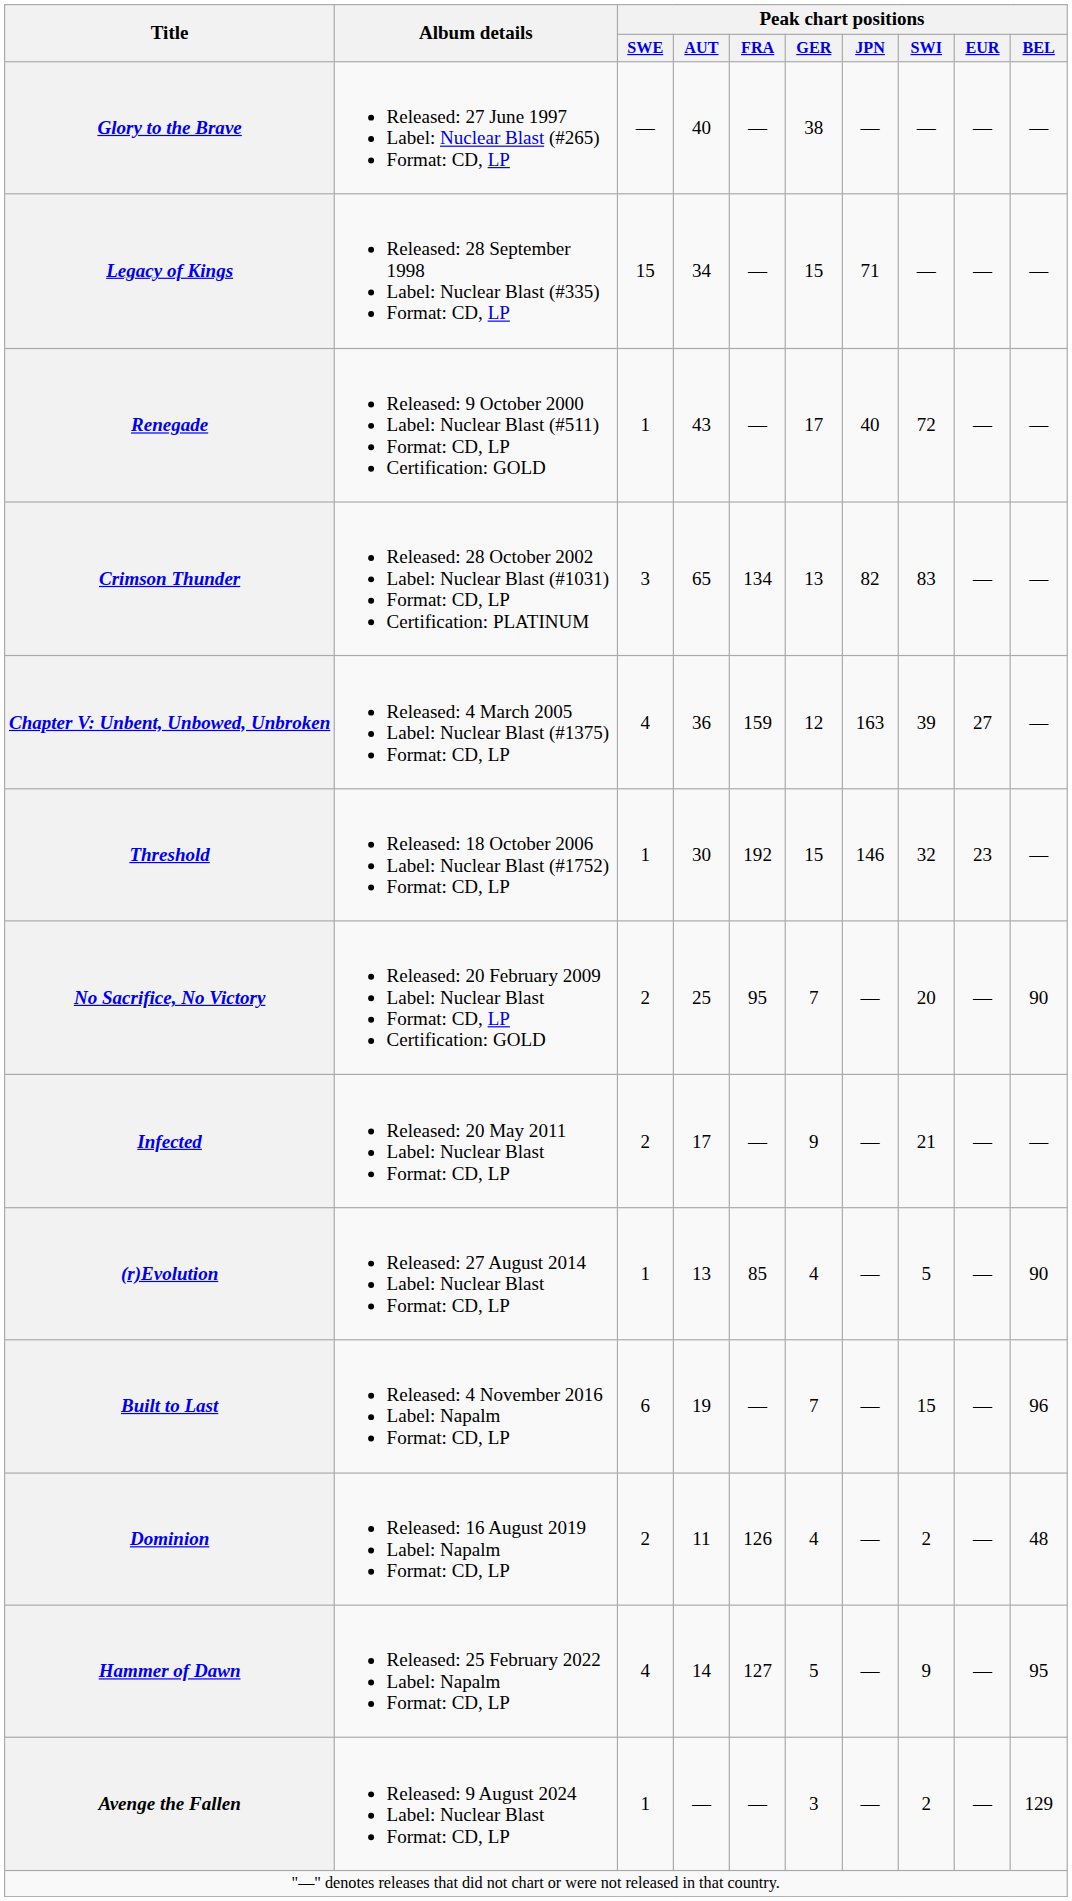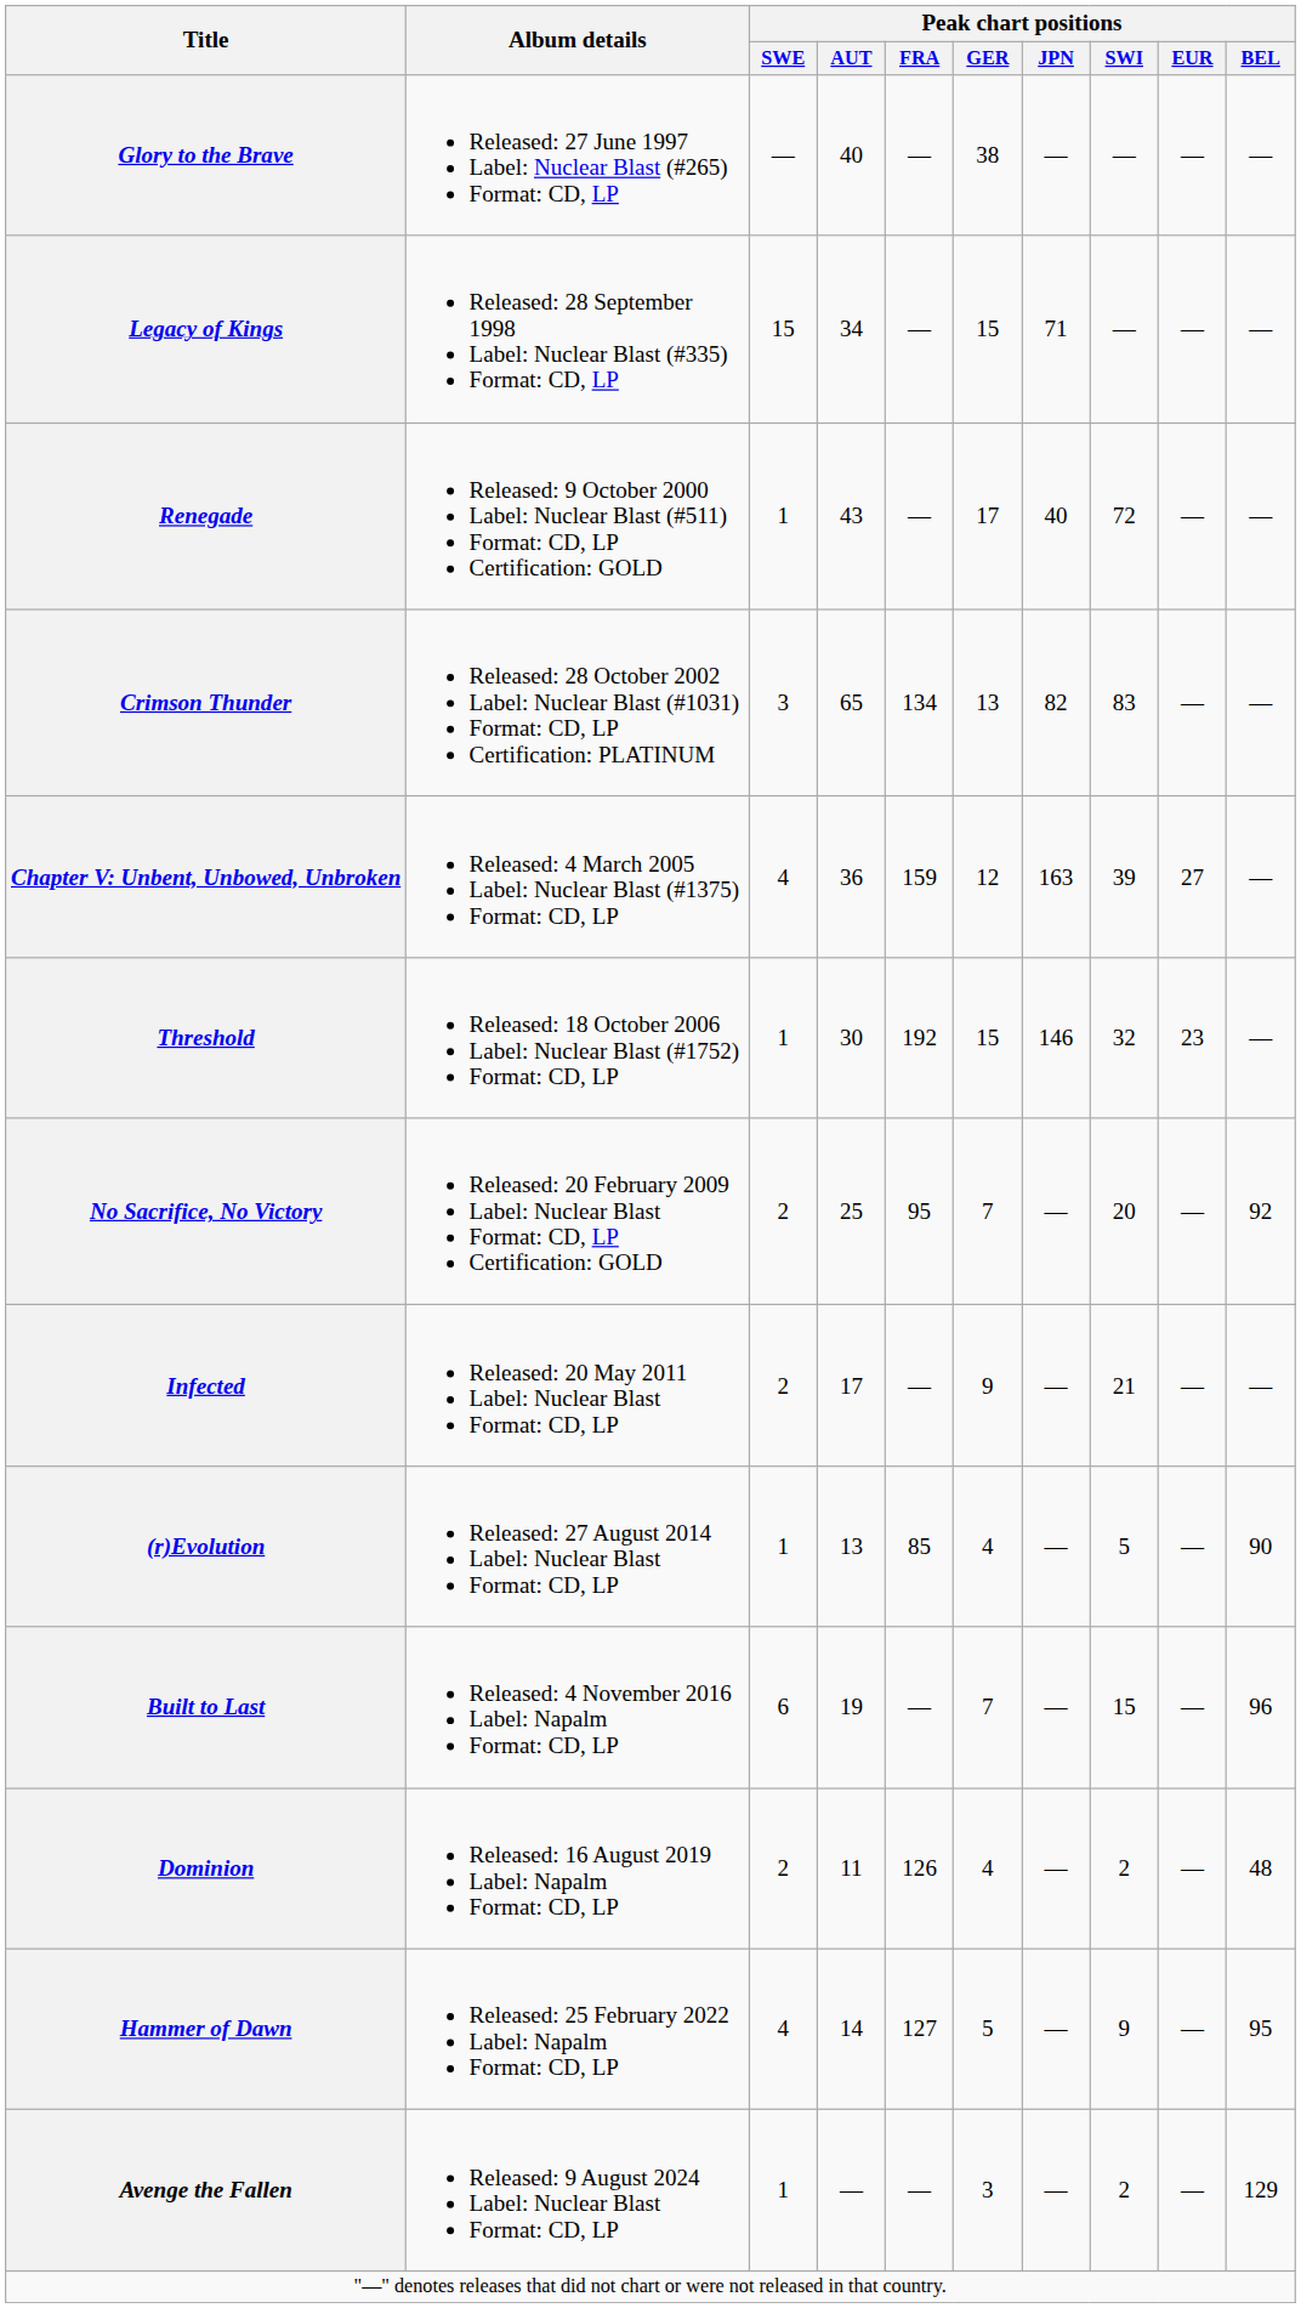 <table class="wikitable plainrowheaders">
 <tr>
 <th rowspan="2">Title</th>
 <th rowspan="2" style="width:230px;">Album details</th>
 <th colspan="8">Peak chart positions</th>
 </tr>
 <tr>
 <th style="width:3em;font-size:85%;"><a href='#'>SWE</a><br></th>
 <th style="width:3em;font-size:85%;"><a href='#'>AUT</a><br></th>
 <th style="width:3em;font-size:85%;"><a href='#'>FRA</a><br></th>
 <th style="width:3em;font-size:85%;"><a href='#'>GER</a><br></th>
 <th style="width:3em;font-size:85%;"><a href='#'>JPN</a><br></th>
 <th style="width:3em;font-size:85%;"><a href='#'>SWI</a><br></th>
 <th style="width:3em;font-size:85%;"><a href='#'>EUR</a><br></th>
 <th style="width:3em;font-size:85%;"><a href='#'>BEL</a><br></th>
 </tr>
 <tr>
 <th scope="row"><em><a href='#'>Glory to the Brave</a></em></th>
 <td><br><ul><li>Released: 27 June 1997</li><li>Label: <a href='#'>Nuclear Blast</a> (#265)</li><li>Format: CD, <a href='#'>LP</a></li></ul></td>
 <td style="text-align:center;">—</td>
 <td style="text-align:center;">40</td>
 <td style="text-align:center;">—</td>
 <td style="text-align:center;">38</td>
 <td style="text-align:center;">—</td>
 <td style="text-align:center;">—</td>
 <td style="text-align:center;">—</td>
 <td style="text-align:center;">—</td>
 </tr>
 <tr>
 <th scope="row"><em><a href='#'>Legacy of Kings</a></em></th>
 <td><br><ul><li>Released: 28 September 1998</li><li>Label: Nuclear Blast (#335)</li><li>Format: CD, <a href='#'>LP</a></li></ul></td>
 <td style="text-align:center;">15</td>
 <td style="text-align:center;">34</td>
 <td style="text-align:center;">—</td>
 <td style="text-align:center;">15</td>
 <td style="text-align:center;">71</td>
 <td style="text-align:center;">—</td>
 <td style="text-align:center;">—</td>
 <td style="text-align:center;">—</td>
 </tr>
 <tr>
 <th scope="row"><em><a href='#'>Renegade</a></em></th>
 <td><br><ul><li>Released: 9 October 2000</li><li>Label: Nuclear Blast (#511)</li><li>Format: CD, LP</li><li>Certification: GOLD</li></ul></td>
 <td style="text-align:center;">1</td>
 <td style="text-align:center;">43</td>
 <td style="text-align:center;">—</td>
 <td style="text-align:center;">17</td>
 <td style="text-align:center;">40</td>
 <td style="text-align:center;">72</td>
 <td style="text-align:center;">—</td>
 <td style="text-align:center;">—</td>
 </tr>
 <tr>
 <th scope="row"><em><a href='#'>Crimson Thunder</a></em></th>
 <td><br><ul><li>Released: 28 October 2002</li><li>Label: Nuclear Blast (#1031)</li><li>Format: CD, LP</li><li>Certification: PLATINUM</li></ul></td>
 <td style="text-align:center;">3</td>
 <td style="text-align:center;">65</td>
 <td style="text-align:center;">134</td>
 <td style="text-align:center;">13</td>
 <td style="text-align:center;">82</td>
 <td style="text-align:center;">83</td>
 <td style="text-align:center;">—</td>
 <td style="text-align:center;">—</td>
 </tr>
 <tr>
 <th scope="row"><em><a href='#'>Chapter V: Unbent, Unbowed, Unbroken</a></em></th>
 <td><br><ul><li>Released: 4 March 2005</li><li>Label: Nuclear Blast (#1375)</li><li>Format: CD, LP</li></ul></td>
 <td style="text-align:center;">4</td>
 <td style="text-align:center;">36</td>
 <td style="text-align:center;">159</td>
 <td style="text-align:center;">12</td>
 <td style="text-align:center;">163</td>
 <td style="text-align:center;">39</td>
 <td style="text-align:center;">27</td>
 <td style="text-align:center;">—</td>
 </tr>
 <tr>
 <th scope="row"><em><a href='#'>Threshold</a></em></th>
 <td><br><ul><li>Released: 18 October 2006</li><li>Label: Nuclear Blast (#1752)</li><li>Format: CD, LP</li></ul></td>
 <td style="text-align:center;">1</td>
 <td style="text-align:center;">30</td>
 <td style="text-align:center;">192</td>
 <td style="text-align:center;">15</td>
 <td style="text-align:center;">146</td>
 <td style="text-align:center;">32</td>
 <td style="text-align:center;">23</td>
 <td style="text-align:center;">—</td>
 </tr>
 <tr>
 <th scope="row"><em><a href='#'>No Sacrifice, No Victory</a></em></th>
 <td><br><ul><li>Released: 20 February 2009</li><li>Label: Nuclear Blast</li><li>Format: CD, <a href='#'>LP</a></li><li>Certification: GOLD</li></ul></td>
 <td style="text-align:center;">2</td>
 <td style="text-align:center;">25</td>
 <td style="text-align:center;">95</td>
 <td style="text-align:center;">7</td>
 <td style="text-align:center;">—</td>
 <td style="text-align:center;">20</td>
 <td style="text-align:center;">—</td>
-<td style="text-align:center;">90</td>
+<td style="text-align:center;">92</td>
 </tr>
 <tr>
 <th scope="row"><em><a href='#'>Infected</a></em></th>
 <td><br><ul><li>Released: 20 May 2011</li><li>Label: Nuclear Blast</li><li>Format: CD, LP</li></ul></td>
 <td style="text-align:center;">2</td>
 <td style="text-align:center;">17</td>
 <td style="text-align:center;">—</td>
 <td style="text-align:center;">9</td>
 <td style="text-align:center;">—</td>
 <td style="text-align:center;">21</td>
 <td style="text-align:center;">—</td>
 <td style="text-align:center;">—</td>
 </tr>
 <tr>
 <th scope="row"><em><a href='#'>(r)Evolution</a></em></th>
 <td><br><ul><li>Released: 27 August 2014</li><li>Label: Nuclear Blast</li><li>Format: CD, LP</li></ul></td>
 <td style="text-align:center;">1</td>
 <td style="text-align:center;">13</td>
 <td style="text-align:center;">85</td>
 <td style="text-align:center;">4</td>
 <td style="text-align:center;">—</td>
 <td style="text-align:center;">5</td>
 <td style="text-align:center;">—</td>
 <td style="text-align:center;">90</td>
 </tr>
 <tr>
 <th scope="row"><em><a href='#'>Built to Last</a></em></th>
 <td><br><ul><li>Released: 4 November 2016</li><li>Label: Napalm</li><li>Format: CD, LP</li></ul></td>
 <td style="text-align:center;">6</td>
 <td style="text-align:center;">19</td>
 <td style="text-align:center;">—</td>
 <td style="text-align:center;">7</td>
 <td style="text-align:center;">—</td>
 <td style="text-align:center;">15</td>
 <td style="text-align:center;">—</td>
 <td style="text-align:center;">96</td>
 </tr>
 <tr>
 <th scope="row"><em><a href='#'>Dominion</a></em></th>
 <td><br><ul><li>Released: 16 August 2019</li><li>Label: Napalm</li><li>Format: CD, LP</li></ul></td>
 <td style="text-align:center;">2</td>
 <td style="text-align:center;">11</td>
 <td style="text-align:center;">126</td>
 <td style="text-align:center;">4</td>
 <td style="text-align:center;">—</td>
 <td style="text-align:center;">2</td>
 <td style="text-align:center;">—</td>
 <td style="text-align:center;">48</td>
 </tr>
 <tr>
 <th scope="row"><em><a href='#'>Hammer of Dawn</a></em></th>
 <td><br><ul><li>Released: 25 February 2022</li><li>Label: Napalm</li><li>Format: CD, LP</li></ul></td>
 <td style="text-align:center;">4</td>
 <td style="text-align:center;">14</td>
 <td style="text-align:center;">127</td>
 <td style="text-align:center;">5</td>
 <td style="text-align:center;">—</td>
 <td style="text-align:center;">9</td>
 <td style="text-align:center;">—</td>
 <td style="text-align:center;">95</td>
 </tr>
 <tr>
 <th scope="row"><em>Avenge the Fallen</em></th>
 <td><br><ul><li>Released: 9 August 2024</li><li>Label: Nuclear Blast</li><li>Format: CD, LP</li></ul></td>
 <td style="text-align:center;">1<br></td>
 <td style="text-align:center;">—</td>
 <td style="text-align:center;">—</td>
 <td style="text-align:center;">3</td>
 <td style="text-align:center;">—</td>
 <td style="text-align:center;">2</td>
 <td style="text-align:center;">—</td>
 <td style="text-align:center;">129</td>
 </tr>
 <tr>
 <td colspan="10" style="text-align:center; font-size:85%;">"—" denotes releases that did not chart or were not released in that country.</td>
 </tr>
 </table>
